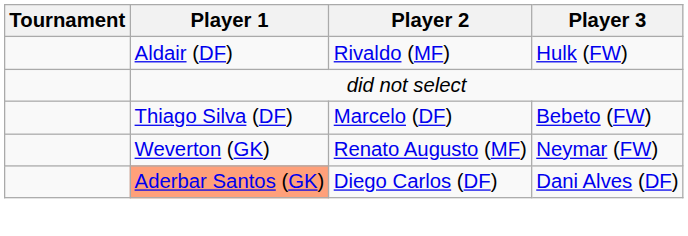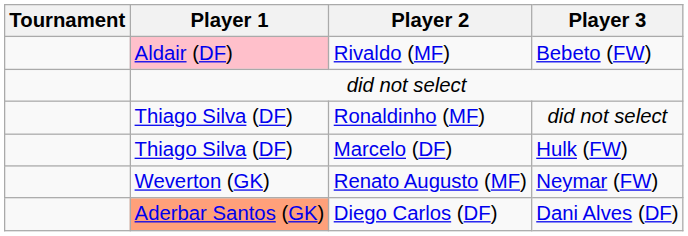 <table class="wikitable">
 <tr>
 <th>Tournament</th>
 <th>Player 1</th>
 <th>Player 2</th>
 <th>Player 3</th>
 </tr>
 <tr>
 <td></td>
-<td><a href='#'>Aldair</a> (<a href='#'>DF</a>)</td>
+<td style="background: pink;"><a href='#'>Aldair</a> (<a href='#'>DF</a>)</td>
 <td><a href='#'>Rivaldo</a> (<a href='#'>MF</a>)</td>
-<td><a href='#'>Hulk</a> (<a href='#'>FW</a>)</td>
+<td><a href='#'>Bebeto</a> (<a href='#'>FW</a>)</td>
 </tr>
 <tr>
 <td></td>
 <td colspan="3" align="center"><em>did not select</em></td>
 </tr>
 <tr>
 <td></td>
 <td><a href='#'>Thiago Silva</a> (<a href='#'>DF</a>)</td>
+<td><a href='#'>Ronaldinho</a> (<a href='#'>MF</a>)</td>
+<td align="center"><em>did not select</em></td>
+</tr>
+<tr>
+<td></td>
+<td><a href='#'>Thiago Silva</a> (<a href='#'>DF</a>)</td>
 <td><a href='#'>Marcelo</a> (<a href='#'>DF</a>)</td>
-<td><a href='#'>Bebeto</a> (<a href='#'>FW</a>)</td>
+<td><a href='#'>Hulk</a> (<a href='#'>FW</a>)</td>
 </tr>
 <tr>
 <td></td>
 <td><a href='#'>Weverton</a> (<a href='#'>GK</a>)</td>
 <td><a href='#'>Renato Augusto</a> (<a href='#'>MF</a>)</td>
 <td><a href='#'>Neymar</a> (<a href='#'>FW</a>)</td>
 </tr>
 <tr>
 <td></td>
 <td style="background: lightsalmon;"><a href='#'>Aderbar Santos</a> (<a href='#'>GK</a>)</td>
 <td><a href='#'>Diego Carlos</a> (<a href='#'>DF</a>)</td>
 <td><a href='#'>Dani Alves</a> (<a href='#'>DF</a>)</td>
 </tr>
 </table>
